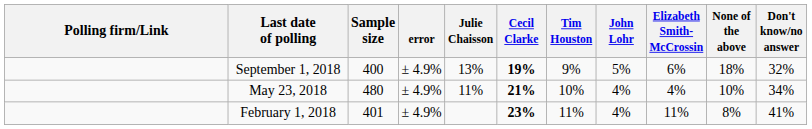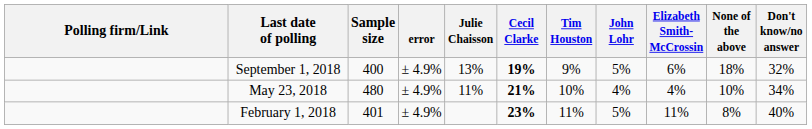 <table class="wikitable" style="text-align:center">
 <tr>
 <th style="width:250px">Polling firm/Link</th>
 <th style="width:130px">Last date<br>of polling</th>
 <th class=small>Sample<br>size</th>
 <th><small><br>error</small></th>
 <th style="width:50px;"><small>Julie<br>Chaisson</small></th>
 <th style="width:50px;"><small><a href='#'>Cecil<br>Clarke</a></small></th>
 <th style="width:50px;"><small><a href='#'>Tim<br>Houston</a></small></th>
 <th style="width:50px;"><small><a href='#'>John<br>Lohr</a></small></th>
 <th style="width:50px;"><small><a href='#'>Elizabeth<br>Smith-McCrossin</a></small></th>
 <th style="width:50px;"><small>None of the above</small></th>
 <th style="width:50px;"><small>Don't know/no answer</small></th>
 </tr>
 <tr>
 <td></td>
 <td>September 1, 2018</td>
 <td>400</td>
 <td>± 4.9%</td>
 <td>13%</td>
 <td><strong>19%</strong></td>
 <td>9%</td>
 <td>5%</td>
 <td>6%</td>
 <td>18%</td>
 <td>32%</td>
 </tr>
 <tr>
 <td></td>
 <td>May 23, 2018</td>
 <td>480</td>
 <td>± 4.9%</td>
 <td>11%</td>
 <td><strong>21%</strong></td>
 <td>10%</td>
 <td>4%</td>
 <td>4%</td>
 <td>10%</td>
 <td>34%</td>
 </tr>
 <tr>
 <td></td>
 <td>February 1, 2018</td>
 <td>401</td>
 <td>± 4.9%</td>
 <td></td>
 <td><strong>23%</strong></td>
 <td>11%</td>
-<td>4%</td>
+<td>5%</td>
 <td>11%</td>
 <td>8%</td>
-<td>41%</td>
+<td>40%</td>
 </tr>
 </table>
